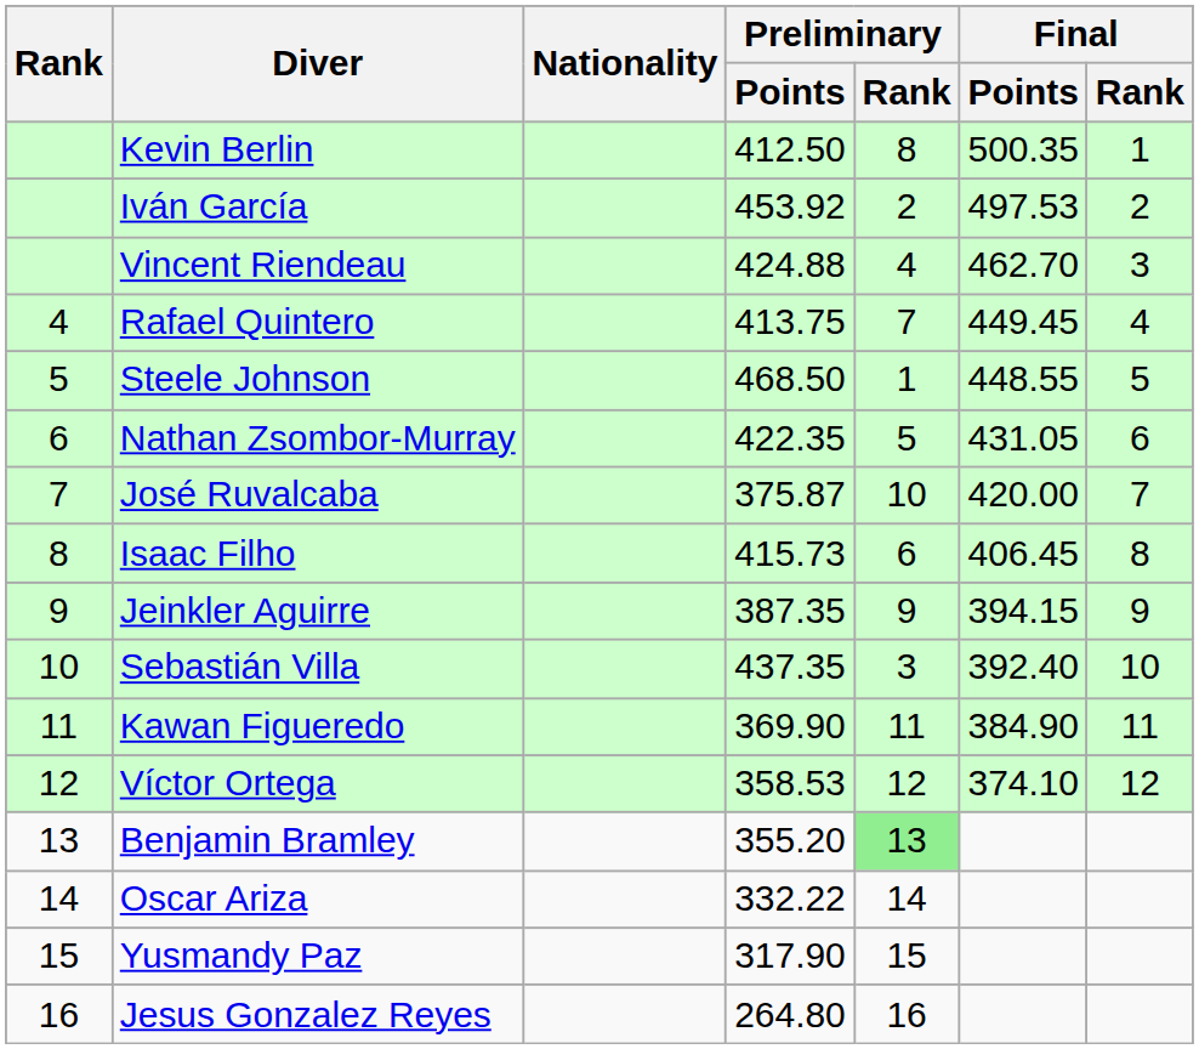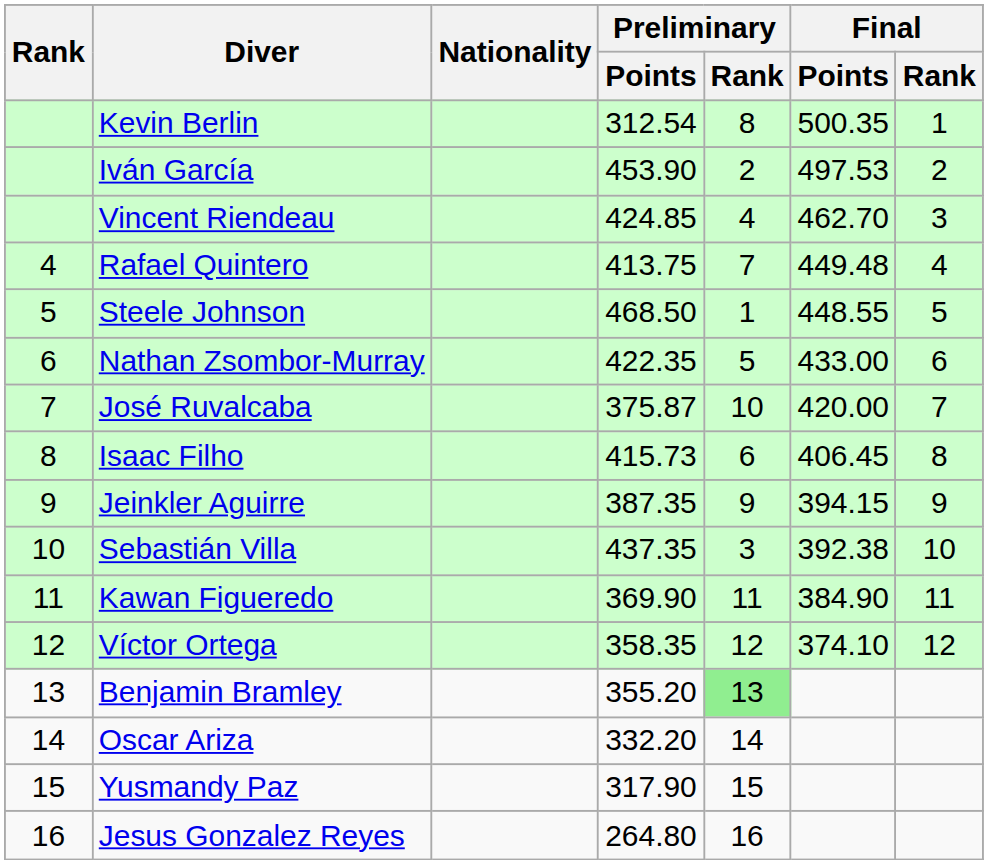 <table class="wikitable sortable" style="font-size:100%">
 <tr>
 <th rowspan="2">Rank</th>
 <th rowspan="2">Diver</th>
 <th rowspan="2">Nationality</th>
 <th colspan="2">Preliminary</th>
 <th colspan="2">Final</th>
 </tr>
 <tr>
 <th>Points</th>
 <th>Rank</th>
 <th>Points</th>
 <th>Rank</th>
 </tr>
 <tr bgcolor=ccffcc>
 <td align=center></td>
 <td><a href='#'>Kevin Berlin</a></td>
 <td></td>
-<td align=center>412.50</td>
+<td align=center>312.54</td>
 <td align=center>8</td>
 <td align=center>500.35</td>
 <td align=center>1</td>
 </tr>
 <tr bgcolor=ccffcc>
 <td align=center></td>
 <td><a href='#'>Iván García</a></td>
 <td></td>
-<td align=center>453.92</td>
+<td align=center>453.90</td>
 <td align=center>2</td>
 <td align=center>497.53</td>
 <td align=center>2</td>
 </tr>
 <tr bgcolor=ccffcc>
 <td align=center></td>
 <td><a href='#'>Vincent Riendeau</a></td>
 <td></td>
-<td align=center>424.88</td>
+<td align=center>424.85</td>
 <td align=center>4</td>
 <td align=center>462.70</td>
 <td align=center>3</td>
 </tr>
 <tr bgcolor=ccffcc>
 <td align=center>4</td>
 <td><a href='#'>Rafael Quintero</a></td>
 <td></td>
 <td align=center>413.75</td>
 <td align=center>7</td>
-<td align=center>449.45</td>
+<td align=center>449.48</td>
 <td align=center>4</td>
 </tr>
 <tr bgcolor=ccffcc>
 <td align=center>5</td>
 <td><a href='#'>Steele Johnson</a></td>
 <td></td>
 <td align=center>468.50</td>
 <td align=center>1</td>
 <td align=center>448.55</td>
 <td align=center>5</td>
 </tr>
 <tr bgcolor=ccffcc>
 <td align=center>6</td>
 <td><a href='#'>Nathan Zsombor-Murray</a></td>
 <td></td>
 <td align=center>422.35</td>
 <td align=center>5</td>
-<td align=center>431.05</td>
+<td align=center>433.00</td>
 <td align=center>6</td>
 </tr>
 <tr bgcolor=ccffcc>
 <td align=center>7</td>
 <td><a href='#'>José Ruvalcaba</a></td>
 <td></td>
 <td align=center>375.87</td>
 <td align=center>10</td>
 <td align=center>420.00</td>
 <td align=center>7</td>
 </tr>
 <tr bgcolor=ccffcc>
 <td align=center>8</td>
 <td><a href='#'>Isaac Filho</a></td>
 <td></td>
 <td align=center>415.73</td>
 <td align=center>6</td>
 <td align=center>406.45</td>
 <td align=center>8</td>
 </tr>
 <tr bgcolor=ccffcc>
 <td align=center>9</td>
 <td><a href='#'>Jeinkler Aguirre</a></td>
 <td></td>
 <td align=center>387.35</td>
 <td align=center>9</td>
 <td align=center>394.15</td>
 <td align=center>9</td>
 </tr>
 <tr bgcolor=ccffcc>
 <td align=center>10</td>
 <td><a href='#'>Sebastián Villa</a></td>
 <td></td>
 <td align=center>437.35</td>
 <td align=center>3</td>
-<td align=center>392.40</td>
+<td align=center>392.38</td>
 <td align=center>10</td>
 </tr>
 <tr bgcolor=ccffcc>
 <td align=center>11</td>
 <td><a href='#'>Kawan Figueredo</a></td>
 <td></td>
 <td align=center>369.90</td>
 <td align=center>11</td>
 <td align=center>384.90</td>
 <td align=center>11</td>
 </tr>
 <tr bgcolor=ccffcc>
 <td align=center>12</td>
 <td><a href='#'>Víctor Ortega</a></td>
 <td></td>
-<td align=center>358.53</td>
+<td align=center>358.35</td>
 <td align=center>12</td>
 <td align=center>374.10</td>
 <td align=center>12</td>
 </tr>
 <tr>
 <td align=center>13</td>
 <td><a href='#'>Benjamin Bramley</a></td>
 <td></td>
 <td align=center>355.20</td>
 <td align=center style="background: lightgreen;">13</td>
 <td align=center></td>
 <td align=center></td>
 </tr>
 <tr>
 <td align=center>14</td>
 <td><a href='#'>Oscar Ariza</a></td>
 <td></td>
-<td align=center>332.22</td>
+<td align=center>332.20</td>
 <td align=center>14</td>
 <td align=center></td>
 <td align=center></td>
 </tr>
 <tr>
 <td align=center>15</td>
 <td><a href='#'>Yusmandy Paz</a></td>
 <td></td>
 <td align=center>317.90</td>
 <td align=center>15</td>
 <td align=center></td>
 <td align=center></td>
 </tr>
 <tr>
 <td align=center>16</td>
 <td><a href='#'>Jesus Gonzalez Reyes</a></td>
 <td></td>
 <td align=center>264.80</td>
 <td align=center>16</td>
 <td align=center></td>
 <td align=center></td>
 </tr>
 </table>
